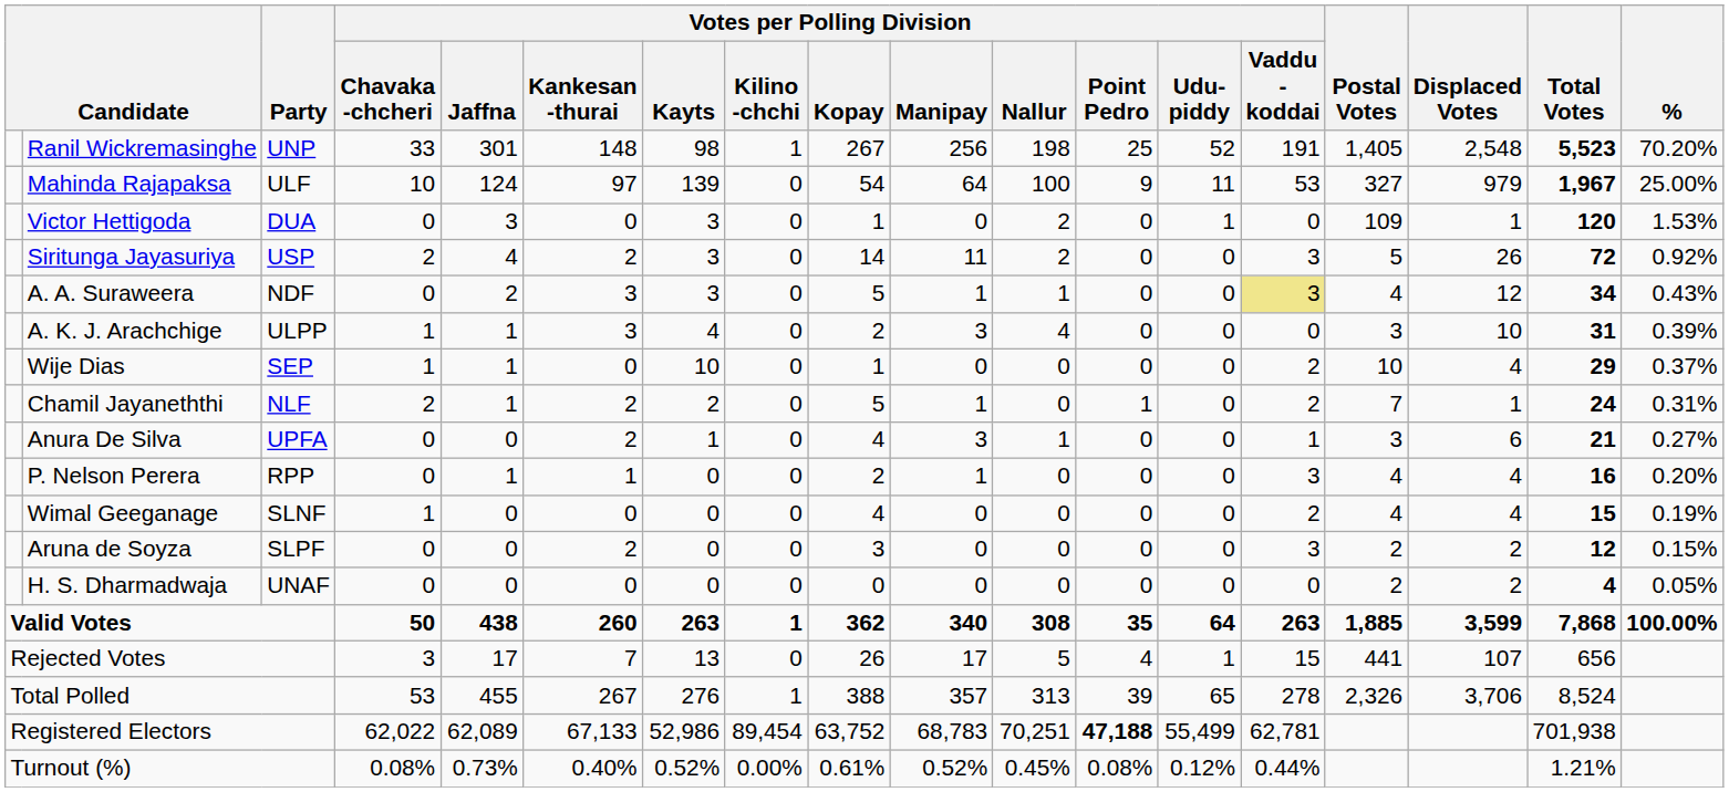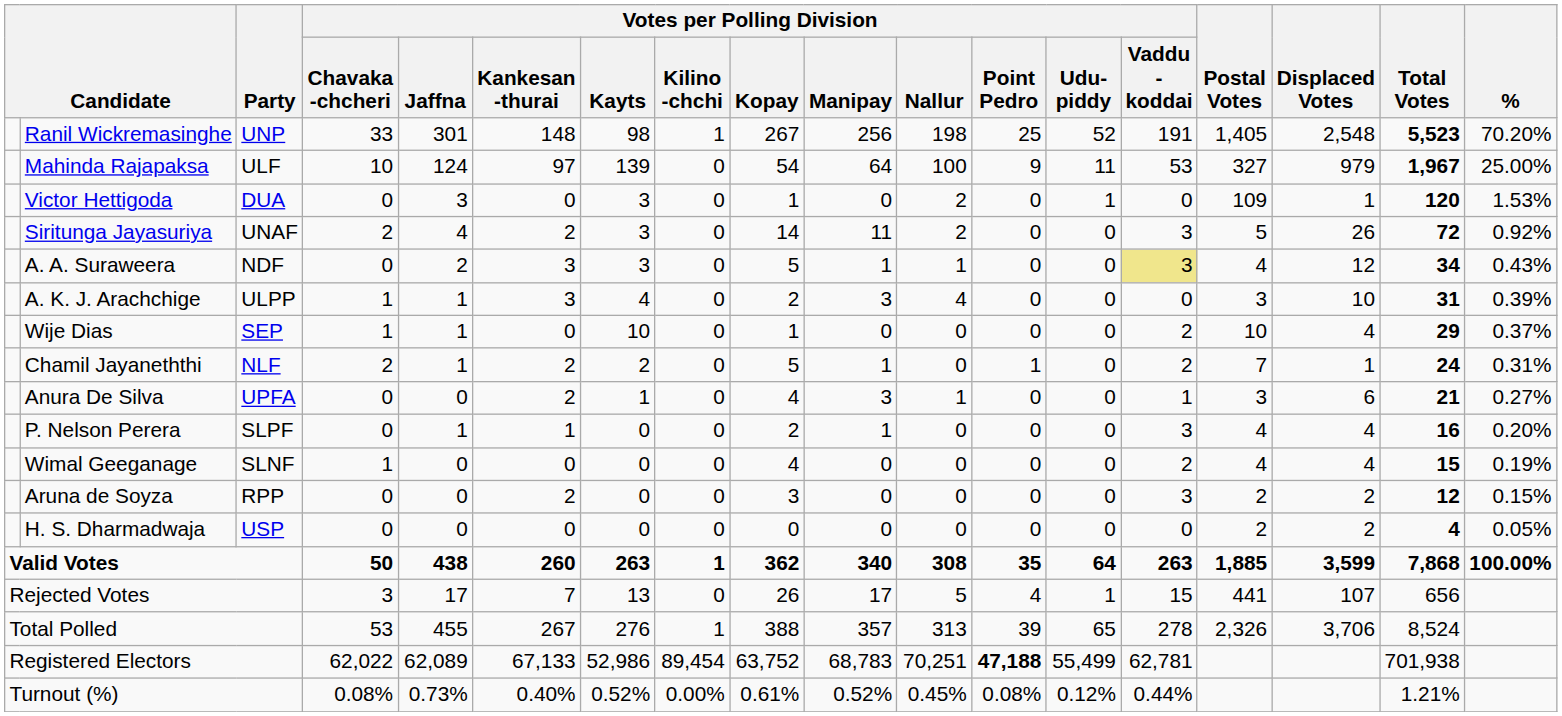 <table class="wikitable" border="1" style="text-align:right;">
 <tr>
 <th align=left valign=bottom rowspan=2 colspan=2>Candidate</th>
 <th align=left valign=bottom rowspan=2 width="40">Party</th>
 <th colspan=11>Votes per Polling Division</th>
 <th align=center valign=bottom rowspan=2 width="50">Postal<br>Votes</th>
 <th align=center valign=bottom rowspan=2 width="50">Displaced<br>Votes</th>
 <th align=center valign=bottom rowspan=2 width="50">Total Votes</th>
 <th align=center valign=bottom rowspan=2 width="50">%</th>
 </tr>
 <tr>
 <th align=center valign=bottom width="50">Chavaka<br>-chcheri</th>
 <th align=center valign=bottom width="50">Jaffna</th>
 <th align=center valign=bottom width="50">Kankesan<br>-thurai</th>
 <th align=center valign=bottom width="50">Kayts</th>
 <th align=center valign=bottom width="50">Kilino<br>-chchi</th>
 <th align=center valign=bottom width="50">Kopay</th>
 <th align=center valign=bottom width="50">Manipay</th>
 <th align=center valign=bottom width="50">Nallur</th>
 <th align=center valign=bottom width="50">Point<br>Pedro</th>
 <th align=center valign=bottom width="50">Udu-<br>piddy</th>
 <th align=center valign=bottom width="50">Vaddu<br>-koddai</th>
 </tr>
 <tr>
 <td bgcolor=> </td>
 <td align=left><a href='#'>Ranil Wickremasinghe</a></td>
 <td align=left><a href='#'>UNP</a></td>
 <td>33</td>
 <td>301</td>
 <td>148</td>
 <td>98</td>
 <td>1</td>
 <td>267</td>
 <td>256</td>
 <td>198</td>
 <td>25</td>
 <td>52</td>
 <td>191</td>
 <td>1,405</td>
 <td>2,548</td>
 <td><strong>5,523</strong></td>
 <td>70.20%</td>
 </tr>
 <tr>
 <td bgcolor=> </td>
 <td align=left><a href='#'>Mahinda Rajapaksa</a></td>
 <td align=left>ULF</td>
 <td>10</td>
 <td>124</td>
 <td>97</td>
 <td>139</td>
 <td>0</td>
 <td>54</td>
 <td>64</td>
 <td>100</td>
 <td>9</td>
 <td>11</td>
 <td>53</td>
 <td>327</td>
 <td>979</td>
 <td><strong>1,967</strong></td>
 <td>25.00%</td>
 </tr>
 <tr>
 <td></td>
 <td align=left><a href='#'>Victor Hettigoda</a></td>
 <td align=left><a href='#'>DUA</a></td>
 <td>0</td>
 <td>3</td>
 <td>0</td>
 <td>3</td>
 <td>0</td>
 <td>1</td>
 <td>0</td>
 <td>2</td>
 <td>0</td>
 <td>1</td>
 <td>0</td>
 <td>109</td>
 <td>1</td>
 <td><strong>120</strong></td>
 <td>1.53%</td>
 </tr>
 <tr>
 <td bgcolor=> </td>
 <td align=left><a href='#'>Siritunga Jayasuriya</a></td>
-<td align=left><a href='#'>USP</a></td>
+<td align=left>UNAF</td>
 <td>2</td>
 <td>4</td>
 <td>2</td>
 <td>3</td>
 <td>0</td>
 <td>14</td>
 <td>11</td>
 <td>2</td>
 <td>0</td>
 <td>0</td>
 <td>3</td>
 <td>5</td>
 <td>26</td>
 <td><strong>72</strong></td>
 <td>0.92%</td>
 </tr>
 <tr>
 <td></td>
 <td align=left>A. A. Suraweera</td>
 <td align=left>NDF</td>
 <td>0</td>
 <td>2</td>
 <td>3</td>
 <td>3</td>
 <td>0</td>
 <td>5</td>
 <td>1</td>
 <td>1</td>
 <td>0</td>
 <td>0</td>
 <td style="background: khaki;">3</td>
 <td>4</td>
 <td>12</td>
 <td><strong>34</strong></td>
 <td>0.43%</td>
 </tr>
 <tr>
 <td bgcolor=> </td>
 <td align=left>A. K. J. Arachchige</td>
 <td align=left>ULPP</td>
 <td>1</td>
 <td>1</td>
 <td>3</td>
 <td>4</td>
 <td>0</td>
 <td>2</td>
 <td>3</td>
 <td>4</td>
 <td>0</td>
 <td>0</td>
 <td>0</td>
 <td>3</td>
 <td>10</td>
 <td><strong>31</strong></td>
 <td>0.39%</td>
 </tr>
 <tr>
 <td bgcolor=> </td>
 <td align=left>Wije Dias</td>
 <td align=left><a href='#'>SEP</a></td>
 <td>1</td>
 <td>1</td>
 <td>0</td>
 <td>10</td>
 <td>0</td>
 <td>1</td>
 <td>0</td>
 <td>0</td>
 <td>0</td>
 <td>0</td>
 <td>2</td>
 <td>10</td>
 <td>4</td>
 <td><strong>29</strong></td>
 <td>0.37%</td>
 </tr>
 <tr>
 <td bgcolor=> </td>
 <td align=left>Chamil Jayaneththi</td>
 <td align=left><a href='#'>NLF</a></td>
 <td>2</td>
 <td>1</td>
 <td>2</td>
 <td>2</td>
 <td>0</td>
 <td>5</td>
 <td>1</td>
 <td>0</td>
 <td>1</td>
 <td>0</td>
 <td>2</td>
 <td>7</td>
 <td>1</td>
 <td><strong>24</strong></td>
 <td>0.31%</td>
 </tr>
 <tr>
 <td></td>
 <td align=left>Anura De Silva</td>
 <td align=left><a href='#'>UPFA</a></td>
 <td>0</td>
 <td>0</td>
 <td>2</td>
 <td>1</td>
 <td>0</td>
 <td>4</td>
 <td>3</td>
 <td>1</td>
 <td>0</td>
 <td>0</td>
 <td>1</td>
 <td>3</td>
 <td>6</td>
 <td><strong>21</strong></td>
 <td>0.27%</td>
 </tr>
 <tr>
 <td></td>
 <td align=left>P. Nelson Perera</td>
-<td align=left>RPP</td>
+<td align=left>SLPF</td>
 <td>0</td>
 <td>1</td>
 <td>1</td>
 <td>0</td>
 <td>0</td>
 <td>2</td>
 <td>1</td>
 <td>0</td>
 <td>0</td>
 <td>0</td>
 <td>3</td>
 <td>4</td>
 <td>4</td>
 <td><strong>16</strong></td>
 <td>0.20%</td>
 </tr>
 <tr>
 <td></td>
 <td align=left>Wimal Geeganage</td>
 <td align=left>SLNF</td>
 <td>1</td>
 <td>0</td>
 <td>0</td>
 <td>0</td>
 <td>0</td>
 <td>4</td>
 <td>0</td>
 <td>0</td>
 <td>0</td>
 <td>0</td>
 <td>2</td>
 <td>4</td>
 <td>4</td>
 <td><strong>15</strong></td>
 <td>0.19%</td>
 </tr>
 <tr>
 <td></td>
 <td align=left>Aruna de Soyza</td>
-<td align=left>SLPF</td>
+<td align=left>RPP</td>
 <td>0</td>
 <td>0</td>
 <td>2</td>
 <td>0</td>
 <td>0</td>
 <td>3</td>
 <td>0</td>
 <td>0</td>
 <td>0</td>
 <td>0</td>
 <td>3</td>
 <td>2</td>
 <td>2</td>
 <td><strong>12</strong></td>
 <td>0.15%</td>
 </tr>
 <tr>
 <td></td>
 <td align=left>H. S. Dharmadwaja</td>
-<td align=left>UNAF</td>
+<td align=left><a href='#'>USP</a></td>
 <td>0</td>
 <td>0</td>
 <td>0</td>
 <td>0</td>
 <td>0</td>
 <td>0</td>
 <td>0</td>
 <td>0</td>
 <td>0</td>
 <td>0</td>
 <td>0</td>
 <td>2</td>
 <td>2</td>
 <td><strong>4</strong></td>
 <td>0.05%</td>
 </tr>
 <tr>
 <td align=left colspan=3><strong>Valid Votes</strong></td>
 <td><strong>50</strong></td>
 <td><strong>438</strong></td>
 <td><strong>260</strong></td>
 <td><strong>263</strong></td>
 <td><strong>1</strong></td>
 <td><strong>362</strong></td>
 <td><strong>340</strong></td>
 <td><strong>308</strong></td>
 <td><strong>35</strong></td>
 <td><strong>64</strong></td>
 <td><strong>263</strong></td>
 <td><strong>1,885</strong></td>
 <td><strong>3,599</strong></td>
 <td><strong>7,868</strong></td>
 <td><strong>100.00%</strong></td>
 </tr>
 <tr>
 <td align=left colspan=3>Rejected Votes</td>
 <td>3</td>
 <td>17</td>
 <td>7</td>
 <td>13</td>
 <td>0</td>
 <td>26</td>
 <td>17</td>
 <td>5</td>
 <td>4</td>
 <td>1</td>
 <td>15</td>
 <td>441</td>
 <td>107</td>
 <td>656</td>
 <td></td>
 </tr>
 <tr>
 <td align=left colspan=3>Total Polled</td>
 <td>53</td>
 <td>455</td>
 <td>267</td>
 <td>276</td>
 <td>1</td>
 <td>388</td>
 <td>357</td>
 <td>313</td>
 <td>39</td>
 <td>65</td>
 <td>278</td>
 <td>2,326</td>
 <td>3,706</td>
 <td>8,524</td>
 <td></td>
 </tr>
 <tr>
 <td align=left colspan=3>Registered Electors</td>
 <td>62,022</td>
 <td>62,089</td>
 <td>67,133</td>
 <td>52,986</td>
 <td>89,454</td>
 <td>63,752</td>
 <td>68,783</td>
 <td>70,251</td>
 <td><strong>47,188</strong></td>
 <td>55,499</td>
 <td>62,781</td>
 <td></td>
 <td></td>
 <td>701,938</td>
 <td></td>
 </tr>
 <tr>
 <td align=left colspan=3>Turnout (%)</td>
 <td>0.08%</td>
 <td>0.73%</td>
 <td>0.40%</td>
 <td>0.52%</td>
 <td>0.00%</td>
 <td>0.61%</td>
 <td>0.52%</td>
 <td>0.45%</td>
 <td>0.08%</td>
 <td>0.12%</td>
 <td>0.44%</td>
 <td></td>
 <td></td>
 <td>1.21%</td>
 </tr>
 </table>
